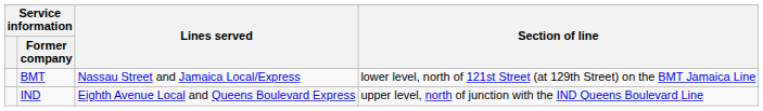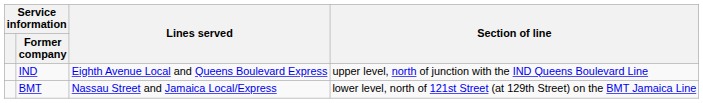 <table class="wikitable">
 <tr>
 <th colspan=2>Service<br>information</th>
 <th rowspan=2>Lines served</th>
 <th rowspan=2>Section of line</th>
 </tr>
 <tr>
 <th> </th>
 <th>Former<br>company</th>
 </tr>
 <tr>
+<td align=center width=10></td>
+<td><a href='#'>IND</a></td>
+<td><a href='#'>Eighth Avenue Local</a> and <a href='#'>Queens Boulevard Express</a></td>
+<td>upper level, <a href='#'>north</a> of junction with the <a href='#'>IND Queens Boulevard Line</a></td>
+</tr>
+<tr>
 <td align=center> </td>
 <td><a href='#'>BMT</a></td>
 <td><a href='#'>Nassau Street</a> and <a href='#'>Jamaica Local/Express</a></td>
 <td>lower level, north of <a href='#'>121st Street</a> (at 129th Street) on the <a href='#'>BMT Jamaica Line</a></td>
 </tr>
-<tr>
-<td align=center width=10></td>
-<td><a href='#'>IND</a></td>
-<td><a href='#'>Eighth Avenue Local</a> and <a href='#'>Queens Boulevard Express</a></td>
-<td>upper level, <a href='#'>north</a> of junction with the <a href='#'>IND Queens Boulevard Line</a></td>
-</tr>
 </table>
